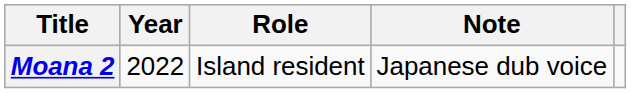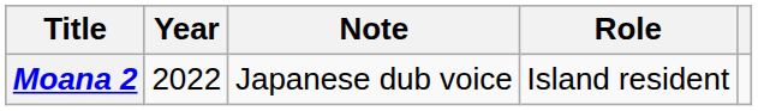 <table class="wikitable plainrowheaders">
 <tr>
 <th scope="col">Title</th>
 <th scope="col">Year</th>
+<th scope="col">Note</th>
 <th scope="col">Role</th>
-<th scope="col">Note</th>
 <th scope="col"></th>
 </tr>
 <tr>
 <th scope="row"><em><a href='#'>Moana 2</a></em></th>
 <td>2022</td>
+<td>Japanese dub voice</td>
 <td>Island resident</td>
-<td>Japanese dub voice</td>
 <td style="text-align:center"></td>
 </tr>
 </table>
